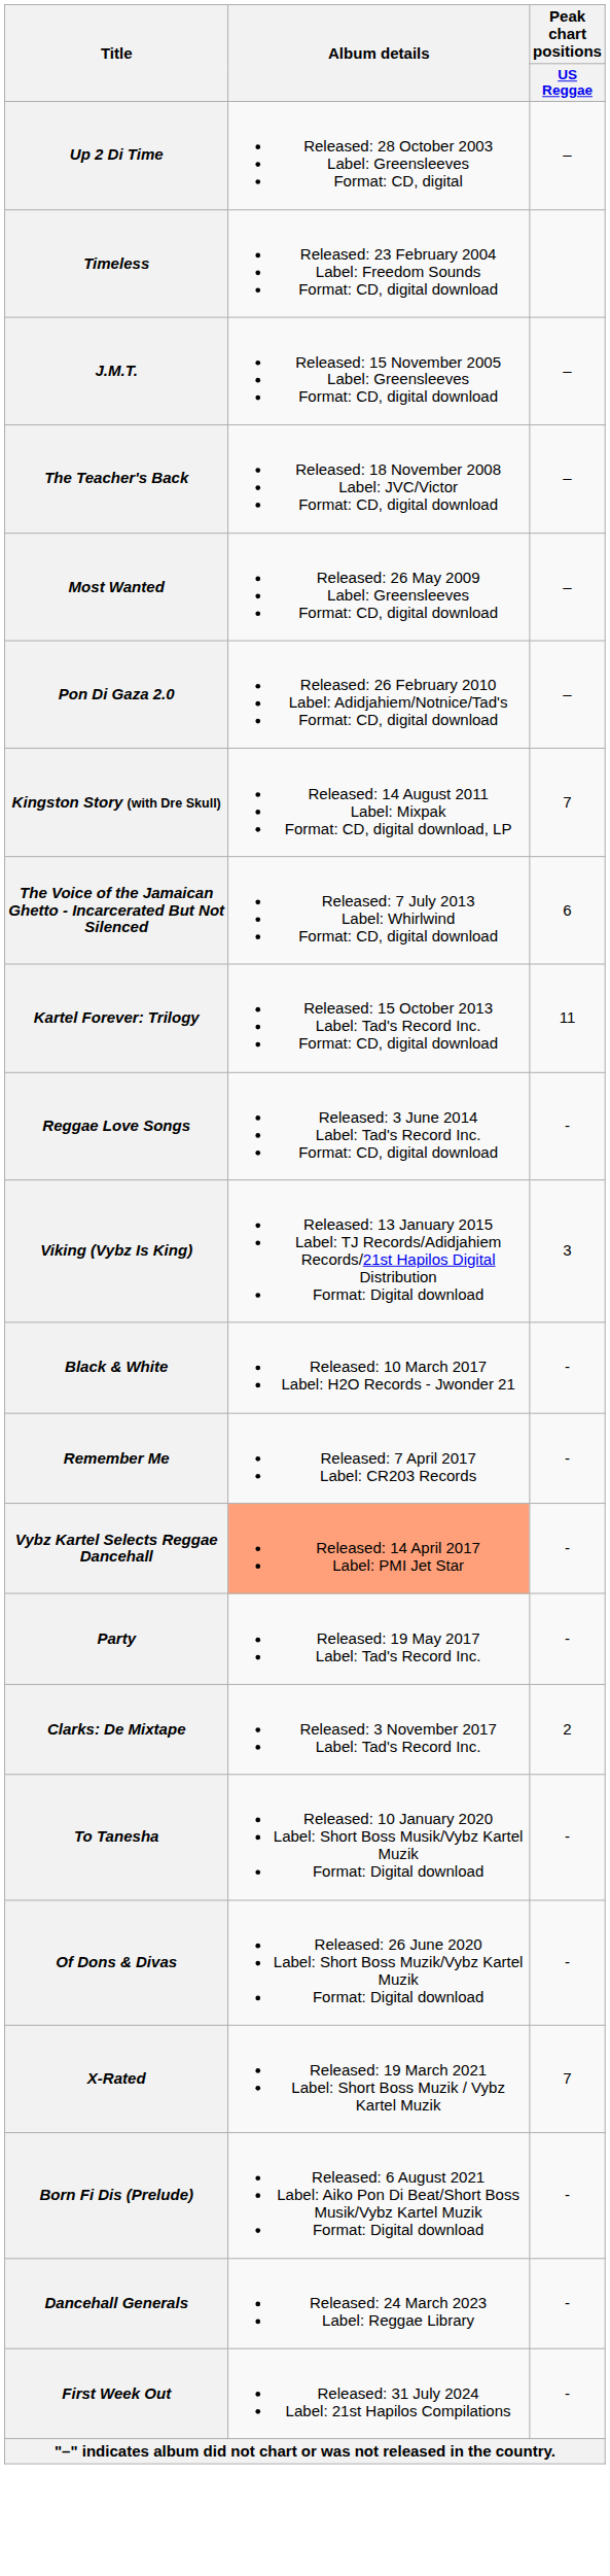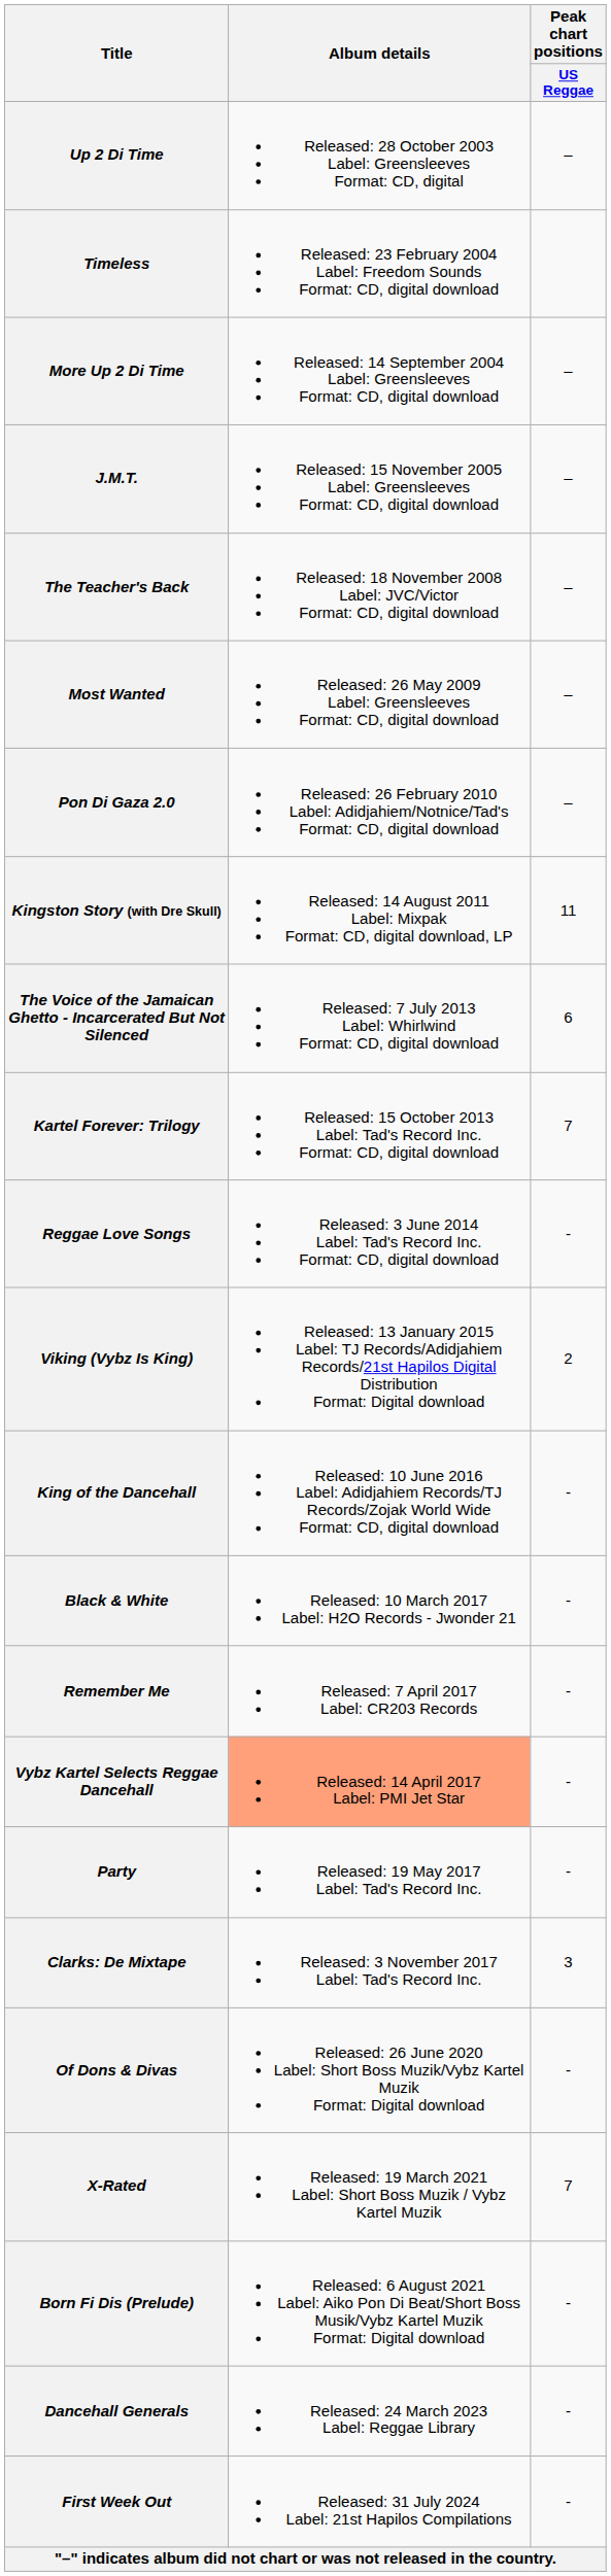 <table class="wikitable plainrowheaders" style="text-align:center;">
 <tr>
 <th scope="col" rowspan="2" style="width:14em;">Title</th>
 <th scope="col" rowspan="2" style="width:19em;">Album details</th>
 <th scope="col">Peak chart positions</th>
 </tr>
 <tr>
 <th scope="col" style="width:2.8em;font-size:90%;"><a href='#'>US Reggae</a></th>
 </tr>
 <tr>
 <th scope="row"><em>Up 2 Di Time</em> </th>
 <td><br><ul><li>Released: 28 October 2003</li><li>Label: Greensleeves</li><li>Format: CD, digital</li></ul></td>
 <td align=center>–</td>
 </tr>
 <tr>
 <th scope="row"><em>Timeless</em></th>
 <td><br><ul><li>Released: 23 February 2004</li><li>Label: Freedom Sounds</li><li>Format: CD, digital download</li></ul></td>
 <td></td>
+</tr>
+<tr>
+<th scope="row"><em>More Up 2 Di Time</em> </th>
+<td><br><ul><li>Released: 14 September 2004</li><li>Label: Greensleeves</li><li>Format: CD, digital download</li></ul></td>
+<td align=center>–</td>
 </tr>
 <tr>
 <th scope="row"><em>J.M.T.</em> </th>
 <td><br><ul><li>Released: 15 November 2005</li><li>Label: Greensleeves</li><li>Format: CD, digital download</li></ul></td>
 <td align=center>–</td>
 </tr>
 <tr>
 <th scope="row"><em>The Teacher's Back</em></th>
 <td><br><ul><li>Released: 18 November 2008</li><li>Label: JVC/Victor</li><li>Format: CD, digital download</li></ul></td>
 <td align=center>–</td>
 </tr>
 <tr>
 <th scope="row"><em>Most Wanted</em> </th>
 <td><br><ul><li>Released: 26 May 2009</li><li>Label: Greensleeves</li><li>Format: CD, digital download</li></ul></td>
 <td align=center>–</td>
 </tr>
 <tr>
 <th scope="row"><em>Pon Di Gaza 2.0</em> </th>
 <td><br><ul><li>Released: 26 February 2010</li><li>Label: Adidjahiem/Notnice/Tad's</li><li>Format: CD, digital download</li></ul></td>
 <td align=center>–</td>
 </tr>
 <tr>
 <th scope="row"><em>Kingston Story</em> <small>(with Dre Skull)</small></th>
 <td><br><ul><li>Released: 14 August 2011</li><li>Label: Mixpak</li><li>Format: CD, digital download, LP</li></ul></td>
-<td align=center>7</td>
+<td align=center>11</td>
 </tr>
 <tr>
 <th scope="row"><em>The Voice of the Jamaican Ghetto - Incarcerated But Not Silenced</em></th>
 <td><br><ul><li>Released: 7 July 2013</li><li>Label: Whirlwind</li><li>Format: CD, digital download</li></ul></td>
 <td align=center>6</td>
 </tr>
 <tr>
 <th scope="row"><em>Kartel Forever: Trilogy</em></th>
 <td><br><ul><li>Released: 15 October 2013</li><li>Label: Tad's Record Inc.</li><li>Format: CD, digital download</li></ul></td>
-<td align=center>11</td>
+<td align=center>7</td>
 </tr>
 <tr>
 <th scope="row"><em>Reggae Love Songs</em></th>
 <td><br><ul><li>Released: 3 June 2014</li><li>Label: Tad's Record Inc.</li><li>Format: CD, digital download</li></ul></td>
 <td align=center>-</td>
 </tr>
 <tr>
 <th scope="row"><em>Viking (Vybz Is King)</em></th>
 <td><br><ul><li>Released: 13 January 2015</li><li>Label: TJ Records/Adidjahiem Records/<a href='#'>21st Hapilos Digital</a> Distribution</li><li>Format: Digital download</li></ul></td>
-<td align=center>3</td>
+<td align=center>2</td>
+</tr>
+<tr>
+<th scope="row"><em>King of the Dancehall</em></th>
+<td><br><ul><li>Released: 10 June 2016</li><li>Label: Adidjahiem Records/TJ Records/Zojak World Wide</li><li>Format: CD, digital download</li></ul></td>
+<td align=center>-</td>
 </tr>
 <tr>
 <th scope="row"><em>Black & White</em></th>
 <td><br><ul><li>Released: 10 March 2017</li><li>Label: H2O Records - Jwonder 21</li></ul></td>
 <td align=center>-</td>
 </tr>
 <tr>
 <th scope="row"><em>Remember Me</em></th>
 <td><br><ul><li>Released: 7 April 2017</li><li>Label: CR203 Records</li></ul></td>
 <td align=center>-</td>
 </tr>
 <tr>
 <th scope="row"><em>Vybz Kartel Selects Reggae Dancehall</em></th>
 <td style="background: lightsalmon;"><br><ul><li>Released: 14 April 2017</li><li>Label: PMI Jet Star</li></ul></td>
 <td align=center>-</td>
 </tr>
 <tr>
 <th scope="row"><em>Party</em></th>
 <td><br><ul><li>Released: 19 May 2017</li><li>Label: Tad's Record Inc.</li></ul></td>
 <td align=center>-</td>
 </tr>
 <tr>
 <th scope="row"><em>Clarks: De Mixtape</em></th>
 <td><br><ul><li>Released: 3 November 2017</li><li>Label: Tad's Record Inc.</li></ul></td>
-<td align=center>2</td>
-</tr>
-<tr>
-<th scope="row"><em>To Tanesha</em> </th>
-<td><br><ul><li>Released: 10 January 2020</li><li>Label: Short Boss Musik/Vybz Kartel Muzik</li><li>Format: Digital download</li></ul></td>
-<td align=center>-</td>
+<td align=center>3</td>
 </tr>
 <tr>
 <th scope="row"><em>Of Dons & Divas</em> </th>
 <td><br><ul><li>Released: 26 June 2020</li><li>Label: Short Boss Muzik/Vybz Kartel Muzik</li><li>Format: Digital download</li></ul></td>
 <td align=center>-</td>
 </tr>
 <tr>
 <th scope="row"><em>X-Rated</em></th>
 <td><br><ul><li>Released: 19 March 2021</li><li>Label: Short Boss Muzik / Vybz Kartel Muzik</li></ul></td>
 <td align=center>7</td>
 </tr>
 <tr>
 <th scope="row"><em>Born Fi Dis (Prelude)</em></th>
 <td><br><ul><li>Released: 6 August 2021</li><li>Label: Aiko Pon Di Beat/Short Boss Musik/Vybz Kartel Muzik</li><li>Format: Digital download</li></ul></td>
 <td align=center>-</td>
 </tr>
 <tr>
 <th scope="row"><em>Dancehall Generals</em></th>
 <td><br><ul><li>Released: 24 March 2023</li><li>Label: Reggae Library</li></ul></td>
 <td align=center>-</td>
 </tr>
 <tr>
 <th scope="row"><em>First Week Out</em></th>
 <td><br><ul><li>Released: 31 July 2024</li><li>Label: 21st Hapilos Compilations</li></ul></td>
 <td align=center>-</td>
 </tr>
 <tr>
 <th colspan="3" style="text-align:center;">"–" indicates album did not chart or was not released in the country.</th>
 </tr>
 </table>
